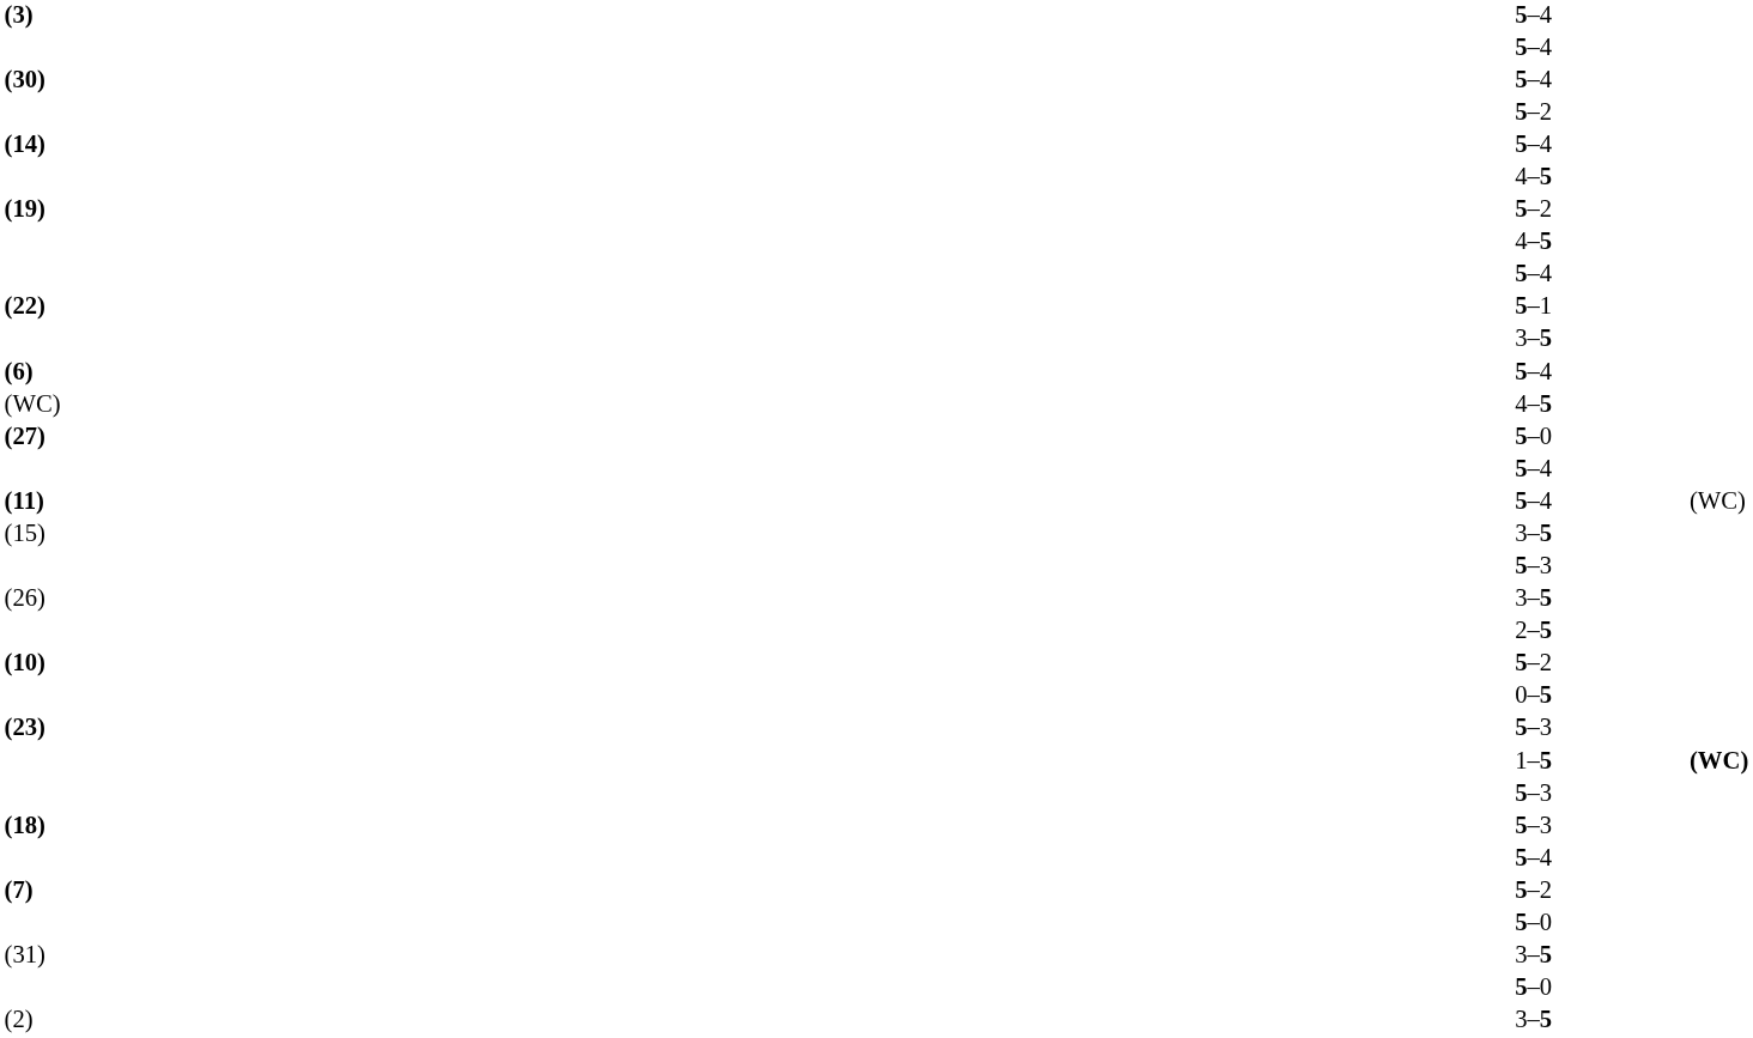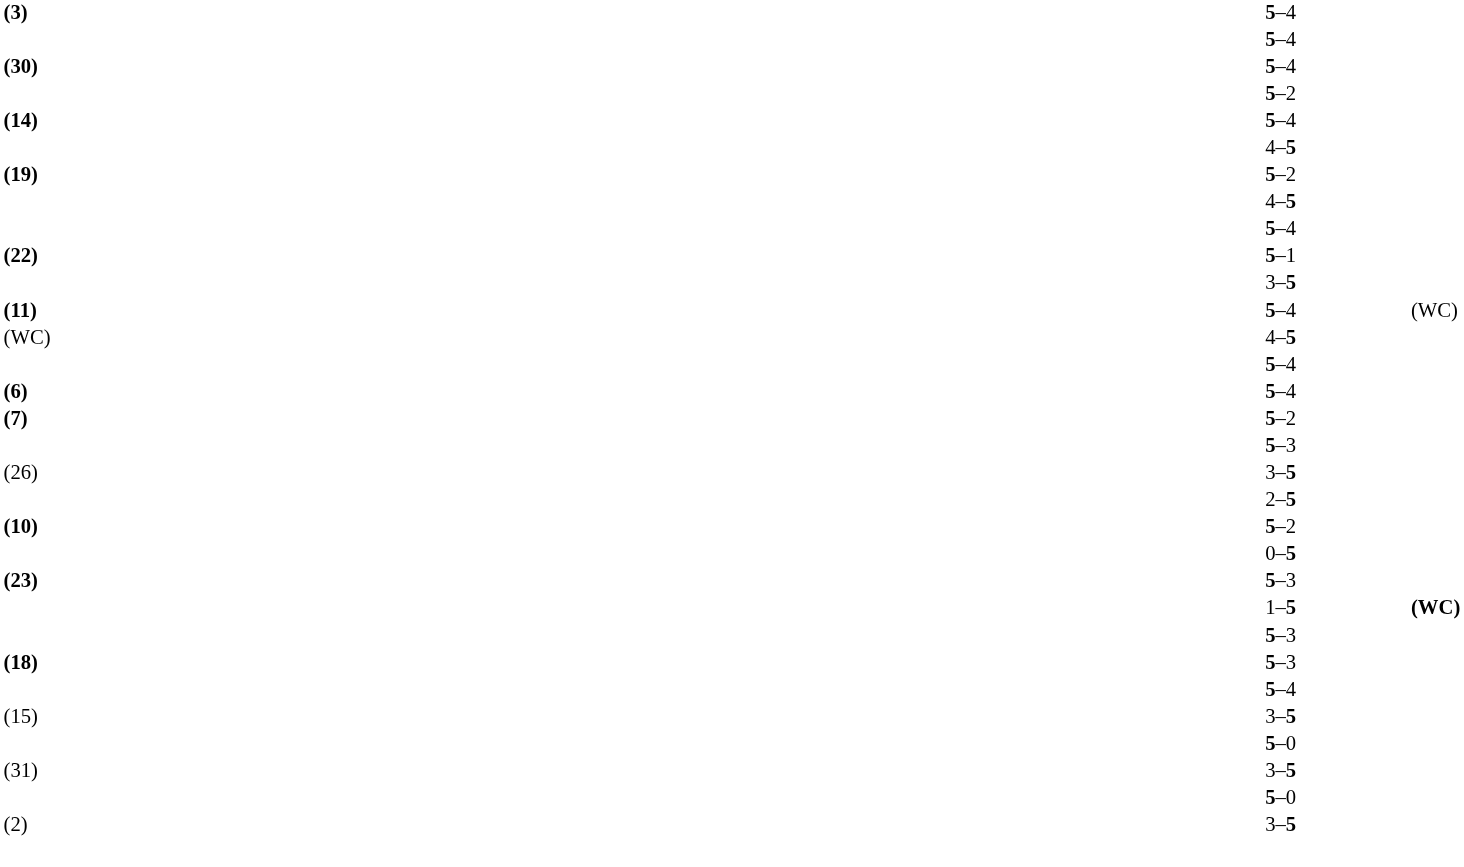 <table width="100%" cellspacing="1">
 <tr>
 <th width=45%></th>
 <th width=10%></th>
 <th width=45%></th>
 </tr>
 <tr>
 <td><strong>  (3)</strong></td>
 <td align="center"><strong>5</strong>–4</td>
 <td></td>
 </tr>
 <tr>
 <td><strong> </strong></td>
 <td align="center"><strong>5</strong>–4</td>
 <td></td>
 </tr>
 <tr>
 <td><strong>  (30)</strong></td>
 <td align="center"><strong>5</strong>–4</td>
 <td></td>
 </tr>
 <tr>
 <td><strong></strong></td>
 <td align="center"><strong>5</strong>–2</td>
 <td></td>
 </tr>
 <tr>
 <td><strong> (14)</strong></td>
 <td align="center"><strong>5</strong>–4</td>
 <td></td>
 </tr>
 <tr>
 <td></td>
 <td align="center">4–<strong>5</strong></td>
 <td><strong></strong></td>
 </tr>
 <tr>
 <td><strong>  (19)</strong></td>
 <td align="center"><strong>5</strong>–2</td>
 <td></td>
 </tr>
 <tr>
 <td></td>
 <td align="center">4–<strong>5</strong></td>
 <td><strong></strong></td>
 </tr>
 <tr>
 <td><strong></strong></td>
 <td align="center"><strong>5</strong>–4</td>
 <td></td>
 </tr>
 <tr>
 <td><strong> (22)</strong></td>
 <td align="center"><strong>5</strong>–1</td>
 <td></td>
 </tr>
 <tr>
 <td></td>
 <td align="center">3–<strong>5</strong></td>
 <td><strong></strong></td>
 </tr>
 <tr>
-<td><strong> (6)</strong></td>
+<td><strong>  (11)</strong></td>
 <td align="center"><strong>5</strong>–4</td>
-<td></td>
+<td> (WC)</td>
 </tr>
 <tr>
 <td> (WC)</td>
 <td align="center">4–<strong>5</strong></td>
 <td><strong></strong></td>
 </tr>
 <tr>
-<td><strong>  (27)</strong></td>
-<td align="center"><strong>5</strong>–0</td>
-<td></td>
-</tr>
-<tr>
 <td><strong></strong></td>
 <td align="center"><strong>5</strong>–4</td>
 <td></td>
 </tr>
 <tr>
-<td><strong>  (11)</strong></td>
+<td><strong> (6)</strong></td>
 <td align="center"><strong>5</strong>–4</td>
-<td> (WC)</td>
+<td></td>
 </tr>
 <tr>
-<td> (15)</td>
-<td align="center">3–<strong>5</strong></td>
-<td><strong></strong></td>
+<td><strong> (7)</strong></td>
+<td align="center"><strong>5</strong>–2</td>
+<td></td>
 </tr>
 <tr>
 <td><strong></strong></td>
 <td align="center"><strong>5</strong>–3</td>
 <td></td>
 </tr>
 <tr>
 <td> (26)</td>
 <td align="center">3–<strong>5</strong></td>
 <td><strong></strong></td>
 </tr>
 <tr>
 <td></td>
 <td align="center">2–<strong>5</strong></td>
 <td><strong></strong></td>
 </tr>
 <tr>
 <td><strong> (10)</strong></td>
 <td align="center"><strong>5</strong>–2</td>
 <td></td>
 </tr>
 <tr>
 <td></td>
 <td align="center">0–<strong>5</strong></td>
 <td><strong></strong></td>
 </tr>
 <tr>
 <td><strong>  (23)</strong></td>
 <td align="center"><strong>5</strong>–3</td>
 <td></td>
 </tr>
 <tr>
 <td></td>
 <td align="center">1–<strong>5</strong></td>
 <td><strong> (WC)</strong></td>
 </tr>
 <tr>
 <td><strong></strong></td>
 <td align="center"><strong>5</strong>–3</td>
 <td></td>
 </tr>
 <tr>
 <td><strong> (18)</strong></td>
 <td align="center"><strong>5</strong>–3</td>
 <td></td>
 </tr>
 <tr>
 <td><strong></strong></td>
 <td align="center"><strong>5</strong>–4</td>
 <td></td>
 </tr>
 <tr>
-<td><strong> (7)</strong></td>
-<td align="center"><strong>5</strong>–2</td>
-<td></td>
+<td> (15)</td>
+<td align="center">3–<strong>5</strong></td>
+<td><strong></strong></td>
 </tr>
 <tr>
 <td><strong></strong></td>
 <td align="center"><strong>5</strong>–0</td>
 <td></td>
 </tr>
 <tr>
 <td> (31)</td>
 <td align="center">3–<strong>5</strong></td>
 <td><strong></strong></td>
 </tr>
 <tr>
 <td><strong></strong></td>
 <td align="center"><strong>5</strong>–0</td>
 <td></td>
 </tr>
 <tr>
 <td> (2)</td>
 <td align="center">3–<strong>5</strong></td>
 <td><strong> </strong></td>
 </tr>
 </table>
